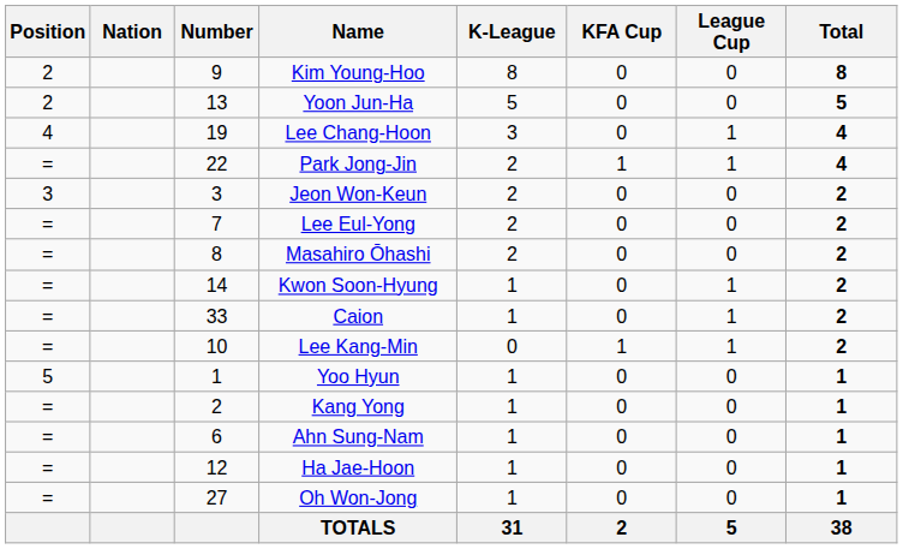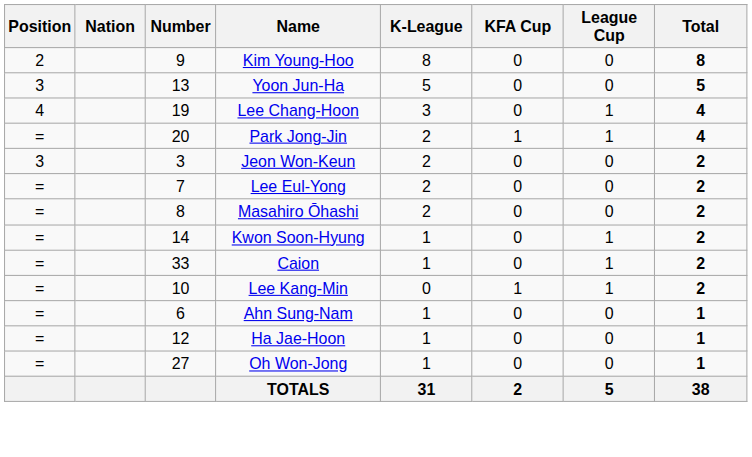 <table class="wikitable" style="font-size: 95%; text-align: center;">
 <tr>
 <th width=60>Position</th>
 <th width=60>Nation</th>
 <th width=60>Number</th>
 <th width=150>Name</th>
 <th width=80>K-League</th>
 <th width=80>KFA Cup</th>
 <th width=80>League Cup</th>
 <th width=80>Total</th>
 </tr>
 <tr>
 <td>2</td>
 <td></td>
 <td>9</td>
 <td><a href='#'>Kim Young-Hoo</a></td>
 <td>8</td>
 <td>0</td>
 <td>0</td>
 <td><strong>8</strong></td>
 </tr>
 <tr>
-<td>2</td>
+<td>3</td>
 <td></td>
 <td>13</td>
 <td><a href='#'>Yoon Jun-Ha</a></td>
 <td>5</td>
 <td>0</td>
 <td>0</td>
 <td><strong>5</strong></td>
 </tr>
 <tr>
 <td>4</td>
 <td></td>
 <td>19</td>
 <td><a href='#'>Lee Chang-Hoon</a></td>
 <td>3</td>
 <td>0</td>
 <td>1</td>
 <td><strong>4</strong></td>
 </tr>
 <tr>
 <td>=</td>
 <td></td>
-<td>22</td>
+<td>20</td>
 <td><a href='#'>Park Jong-Jin</a></td>
 <td>2</td>
 <td>1</td>
 <td>1</td>
 <td><strong>4</strong></td>
 </tr>
 <tr>
 <td>3</td>
 <td></td>
 <td>3</td>
 <td><a href='#'>Jeon Won-Keun</a></td>
 <td>2</td>
 <td>0</td>
 <td>0</td>
 <td><strong>2</strong></td>
 </tr>
 <tr>
 <td>=</td>
 <td></td>
 <td>7</td>
 <td><a href='#'>Lee Eul-Yong</a></td>
 <td>2</td>
 <td>0</td>
 <td>0</td>
 <td><strong>2</strong></td>
 </tr>
 <tr>
 <td>=</td>
 <td></td>
 <td>8</td>
 <td><a href='#'>Masahiro Ōhashi</a></td>
 <td>2</td>
 <td>0</td>
 <td>0</td>
 <td><strong>2</strong></td>
 </tr>
 <tr>
 <td>=</td>
 <td></td>
 <td>14</td>
 <td><a href='#'>Kwon Soon-Hyung</a></td>
 <td>1</td>
 <td>0</td>
 <td>1</td>
 <td><strong>2</strong></td>
 </tr>
 <tr>
 <td>=</td>
 <td></td>
 <td>33</td>
 <td><a href='#'>Caion</a></td>
 <td>1</td>
 <td>0</td>
 <td>1</td>
 <td><strong>2</strong></td>
 </tr>
 <tr>
 <td>=</td>
 <td></td>
 <td>10</td>
 <td><a href='#'>Lee Kang-Min</a></td>
 <td>0</td>
 <td>1</td>
 <td>1</td>
 <td><strong>2</strong></td>
 </tr>
 <tr>
-<td>5</td>
-<td></td>
-<td>1</td>
-<td><a href='#'>Yoo Hyun</a></td>
-<td>1</td>
-<td>0</td>
-<td>0</td>
-<td><strong>1</strong></td>
-</tr>
-<tr>
-<td>=</td>
-<td></td>
-<td>2</td>
-<td><a href='#'>Kang Yong</a></td>
-<td>1</td>
-<td>0</td>
-<td>0</td>
-<td><strong>1</strong></td>
-</tr>
-<tr>
 <td>=</td>
 <td></td>
 <td>6</td>
 <td><a href='#'>Ahn Sung-Nam</a></td>
 <td>1</td>
 <td>0</td>
 <td>0</td>
 <td><strong>1</strong></td>
 </tr>
 <tr>
 <td>=</td>
 <td></td>
 <td>12</td>
 <td><a href='#'>Ha Jae-Hoon</a></td>
 <td>1</td>
 <td>0</td>
 <td>0</td>
 <td><strong>1</strong></td>
 </tr>
 <tr>
 <td>=</td>
 <td></td>
 <td>27</td>
 <td><a href='#'>Oh Won-Jong</a></td>
 <td>1</td>
 <td>0</td>
 <td>0</td>
 <td><strong>1</strong></td>
 </tr>
 <tr>
 <th></th>
 <th></th>
 <th></th>
 <th><strong>TOTALS</strong></th>
 <th>31</th>
 <th>2</th>
 <th>5</th>
 <th>38</th>
 </tr>
 </table>
